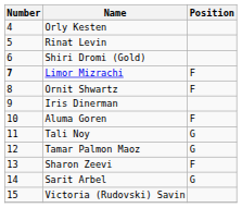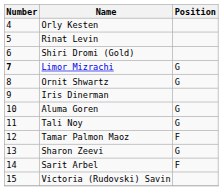 <table class="wikitable">
 <tr>
 <th>Number</th>
 <th>Name</th>
 <th>Position</th>
 </tr>
 <tr>
 <td>4</td>
 <td>Orly Kesten</td>
 <td></td>
 </tr>
 <tr>
 <td>5</td>
 <td>Rinat Levin</td>
 <td></td>
 </tr>
 <tr>
 <td>6</td>
 <td>Shiri Dromi (Gold)</td>
 <td></td>
 </tr>
 <tr>
 <td><strong>7</strong></td>
 <td><a href='#'>Limor Mizrachi</a></td>
-<td>F</td>
+<td>G</td>
 </tr>
 <tr>
 <td>8</td>
 <td>Ornit Shwartz</td>
-<td>F</td>
+<td>G</td>
 </tr>
 <tr>
 <td>9</td>
 <td>Iris Dinerman</td>
 <td></td>
 </tr>
 <tr>
 <td>10</td>
 <td>Aluma Goren</td>
-<td>F</td>
+<td>G</td>
 </tr>
 <tr>
 <td>11</td>
 <td>Tali Noy</td>
 <td>G</td>
 </tr>
 <tr>
 <td>12</td>
 <td>Tamar Palmon Maoz</td>
-<td>G</td>
+<td>F</td>
 </tr>
 <tr>
 <td>13</td>
 <td>Sharon Zeevi</td>
-<td>F</td>
+<td>G</td>
 </tr>
 <tr>
 <td>14</td>
 <td>Sarit Arbel</td>
-<td>G</td>
+<td>F</td>
 </tr>
 <tr>
 <td>15</td>
 <td>Victoria (Rudovski) Savin</td>
 <td></td>
 </tr>
 <tr>
 </tr>
 </table>
